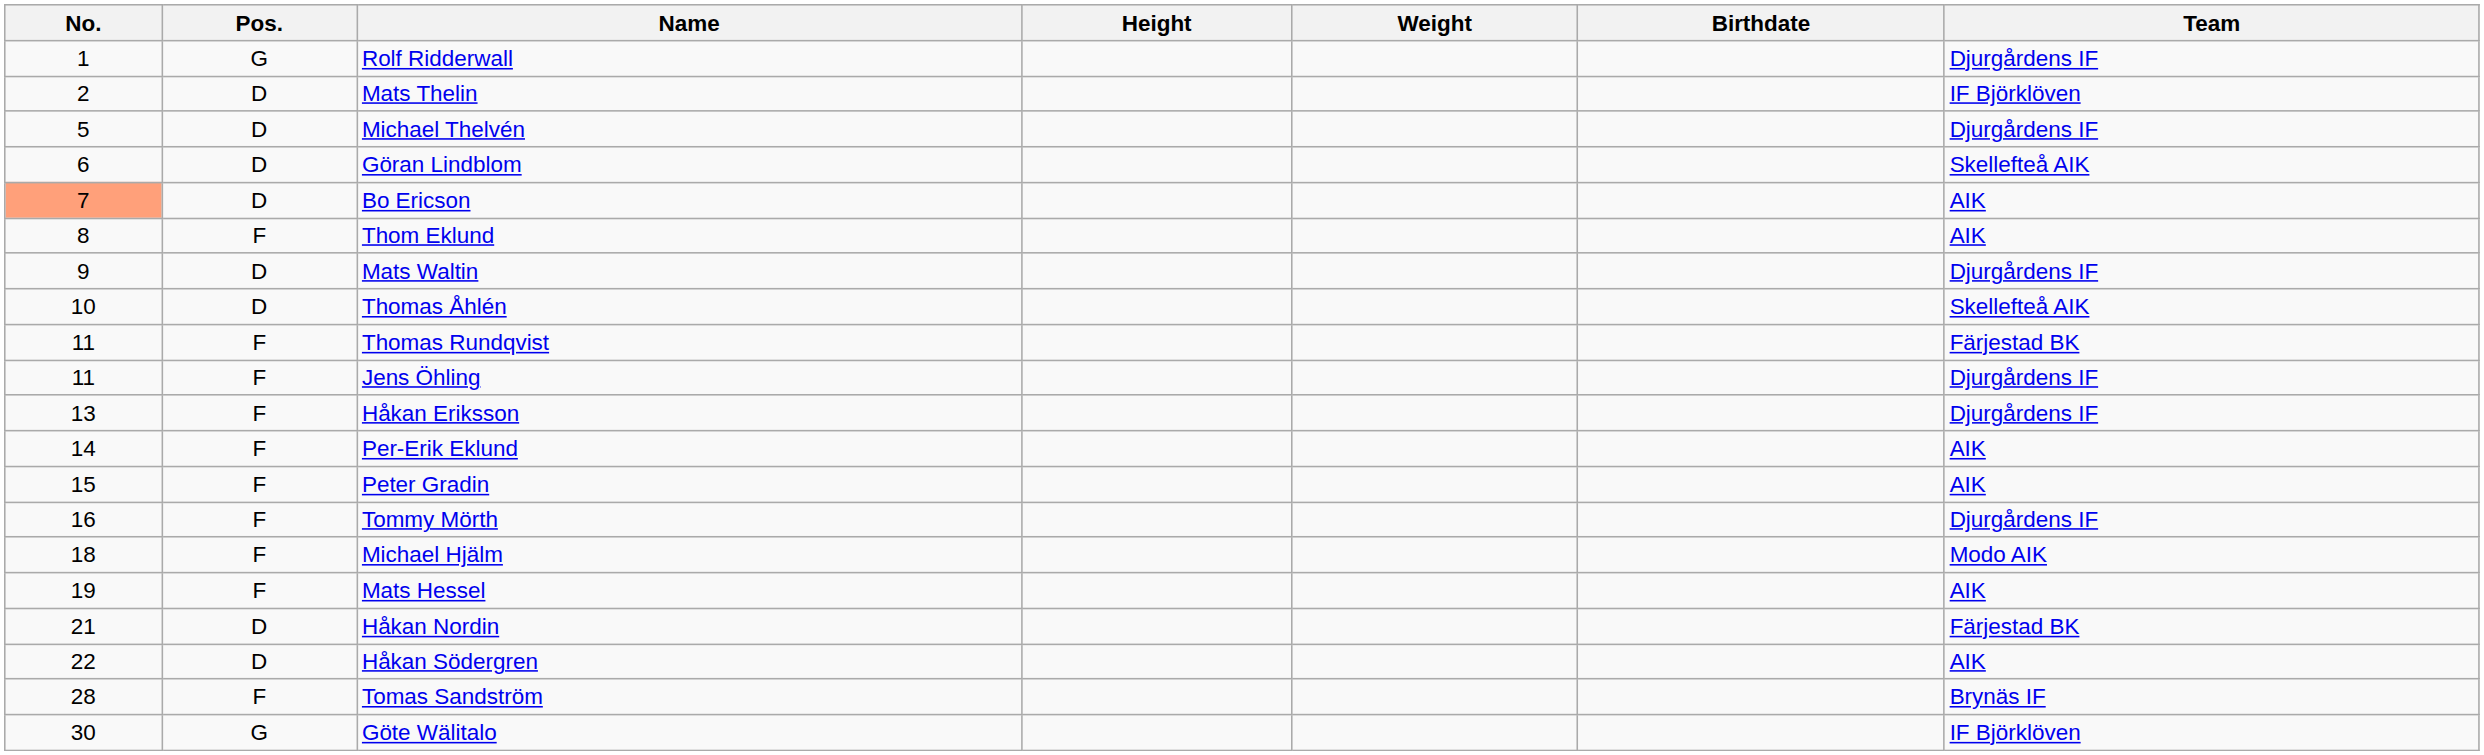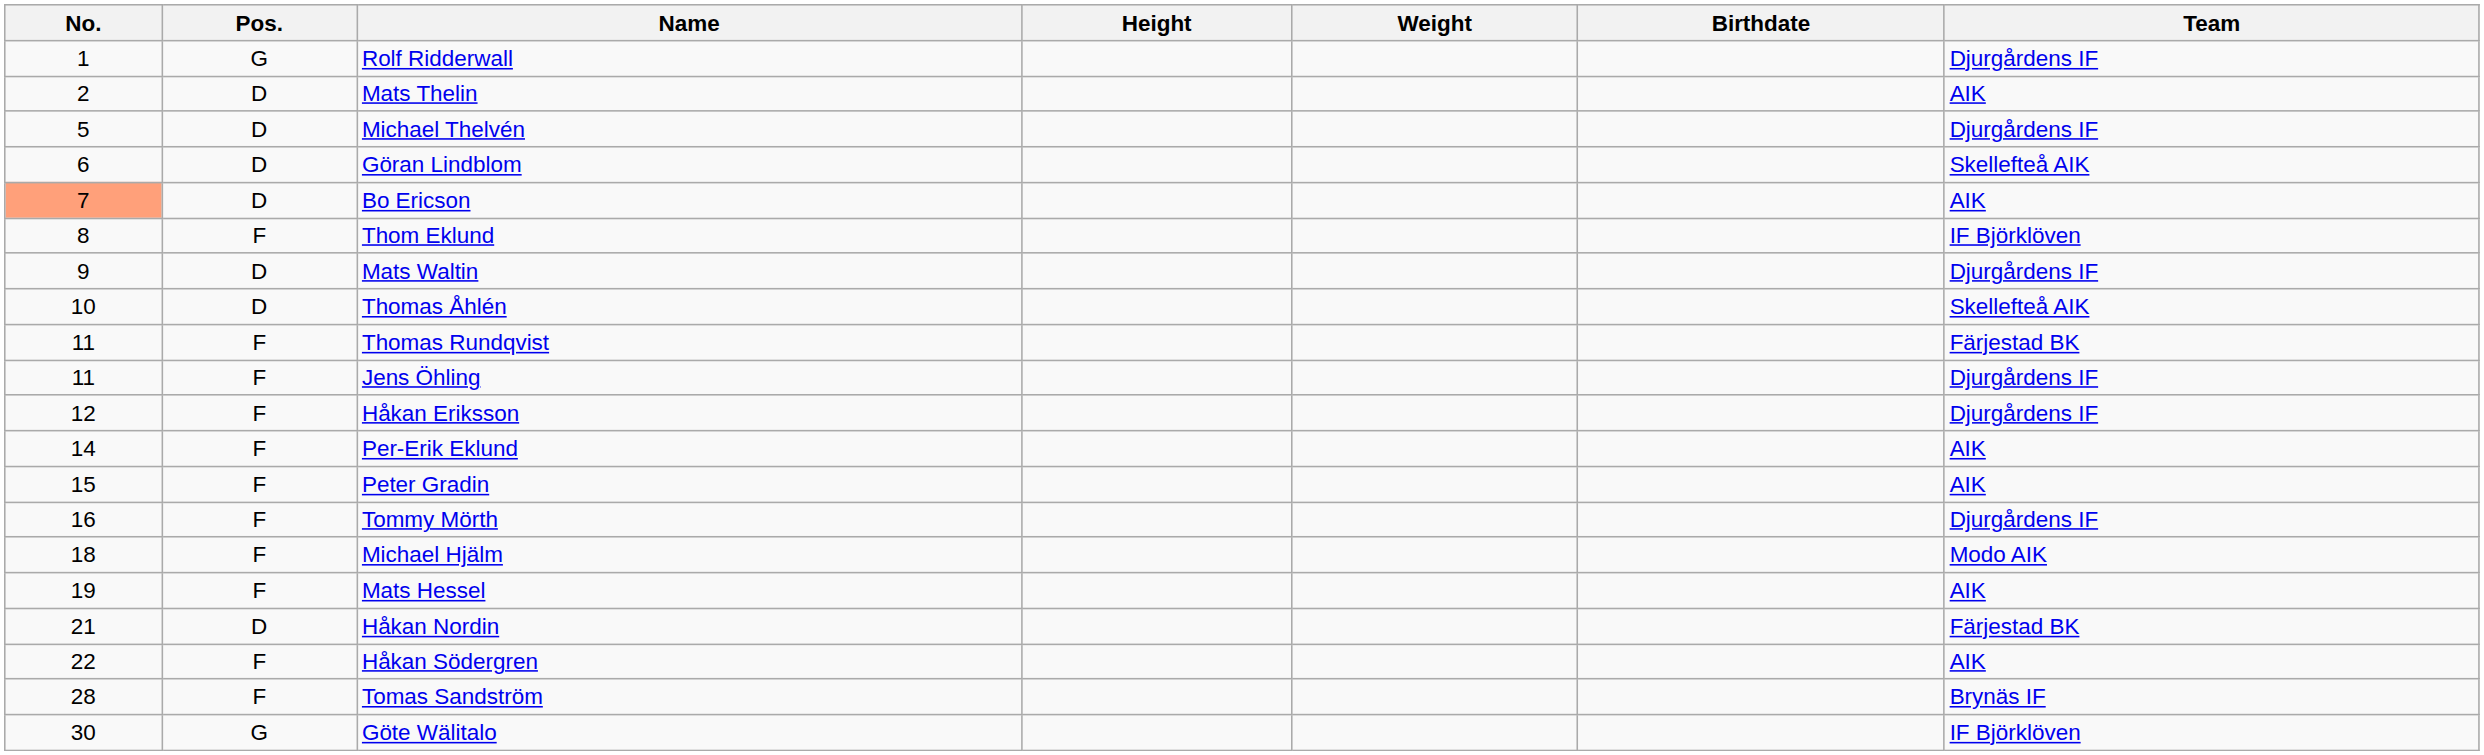 <table class="wikitable sortable" width="80%" style="font-size: 90%; text-align: center;">
 <tr>
 <th>No.</th>
 <th>Pos.</th>
 <th>Name</th>
 <th>Height</th>
 <th>Weight</th>
 <th>Birthdate</th>
 <th>Team</th>
 </tr>
 <tr>
 <td>1</td>
 <td>G</td>
 <td style="text-align:left;"><a href='#'>Rolf Ridderwall</a></td>
 <td></td>
 <td></td>
 <td style="text-align:right;"></td>
 <td style="text-align:left;"> <a href='#'>Djurgårdens IF</a></td>
 </tr>
 <tr>
 <td>2</td>
 <td>D</td>
 <td style="text-align:left;"><a href='#'>Mats Thelin</a></td>
 <td></td>
 <td></td>
 <td style="text-align:right;"></td>
-<td style="text-align:left;"> <a href='#'>IF Björklöven</a></td>
+<td style="text-align:left;"> <a href='#'>AIK</a></td>
 </tr>
 <tr>
 <td>5</td>
 <td>D</td>
 <td style="text-align:left;"><a href='#'>Michael Thelvén</a></td>
 <td></td>
 <td></td>
 <td style="text-align:right;"></td>
 <td style="text-align:left;"> <a href='#'>Djurgårdens IF</a></td>
 </tr>
 <tr>
 <td>6</td>
 <td>D</td>
 <td style="text-align:left;"><a href='#'>Göran Lindblom</a></td>
 <td></td>
 <td></td>
 <td style="text-align:right;"></td>
 <td style="text-align:left;"> <a href='#'>Skellefteå AIK</a></td>
 </tr>
 <tr>
 <td style="background: lightsalmon;">7</td>
 <td>D</td>
 <td style="text-align:left;"><a href='#'>Bo Ericson</a></td>
 <td></td>
 <td></td>
 <td style="text-align:right;"></td>
 <td style="text-align:left;"> <a href='#'>AIK</a></td>
 </tr>
 <tr>
 <td>8</td>
 <td>F</td>
 <td style="text-align:left;"><a href='#'>Thom Eklund</a></td>
 <td></td>
 <td></td>
 <td style="text-align:right;"></td>
-<td style="text-align:left;"> <a href='#'>AIK</a></td>
+<td style="text-align:left;"> <a href='#'>IF Björklöven</a></td>
 </tr>
 <tr>
 <td>9</td>
 <td>D</td>
 <td style="text-align:left;"><a href='#'>Mats Waltin</a></td>
 <td></td>
 <td></td>
 <td style="text-align:right;"></td>
 <td style="text-align:left;"> <a href='#'>Djurgårdens IF</a></td>
 </tr>
 <tr>
 <td>10</td>
 <td>D</td>
 <td style="text-align:left;"><a href='#'>Thomas Åhlén</a></td>
 <td></td>
 <td></td>
 <td style="text-align:right;"></td>
 <td style="text-align:left;"> <a href='#'>Skellefteå AIK</a></td>
 </tr>
 <tr>
 <td>11</td>
 <td>F</td>
 <td style="text-align:left;"><a href='#'>Thomas Rundqvist</a></td>
 <td></td>
 <td></td>
 <td style="text-align:right;"></td>
 <td style="text-align:left;"> <a href='#'>Färjestad BK</a></td>
 </tr>
 <tr>
 <td>11</td>
 <td>F</td>
 <td style="text-align:left;"><a href='#'>Jens Öhling</a></td>
 <td></td>
 <td></td>
 <td style="text-align:right;"></td>
 <td style="text-align:left;"> <a href='#'>Djurgårdens IF</a></td>
 </tr>
 <tr>
-<td>13</td>
+<td>12</td>
 <td>F</td>
 <td style="text-align:left;"><a href='#'>Håkan Eriksson</a></td>
 <td></td>
 <td></td>
 <td style="text-align:right;"></td>
 <td style="text-align:left;"> <a href='#'>Djurgårdens IF</a></td>
 </tr>
 <tr>
 <td>14</td>
 <td>F</td>
 <td style="text-align:left;"><a href='#'>Per-Erik Eklund</a></td>
 <td></td>
 <td></td>
 <td style="text-align:right;"></td>
 <td style="text-align:left;"> <a href='#'>AIK</a></td>
 </tr>
 <tr>
 <td>15</td>
 <td>F</td>
 <td style="text-align:left;"><a href='#'>Peter Gradin</a></td>
 <td></td>
 <td></td>
 <td style="text-align:right;"></td>
 <td style="text-align:left;"> <a href='#'>AIK</a></td>
 </tr>
 <tr>
 <td>16</td>
 <td>F</td>
 <td style="text-align:left;"><a href='#'>Tommy Mörth</a></td>
 <td></td>
 <td></td>
 <td style="text-align:right;"></td>
 <td style="text-align:left;"> <a href='#'>Djurgårdens IF</a></td>
 </tr>
 <tr>
 <td>18</td>
 <td>F</td>
 <td style="text-align:left;"><a href='#'>Michael Hjälm</a></td>
 <td></td>
 <td></td>
 <td style="text-align:right;"></td>
 <td style="text-align:left;"> <a href='#'>Modo AIK</a></td>
 </tr>
 <tr>
 <td>19</td>
 <td>F</td>
 <td style="text-align:left;"><a href='#'>Mats Hessel</a></td>
 <td></td>
 <td></td>
 <td style="text-align:right;"></td>
 <td style="text-align:left;"> <a href='#'>AIK</a></td>
 </tr>
 <tr>
 <td>21</td>
 <td>D</td>
 <td style="text-align:left;"><a href='#'>Håkan Nordin</a></td>
 <td></td>
 <td></td>
 <td style="text-align:right;"></td>
 <td style="text-align:left;"> <a href='#'>Färjestad BK</a></td>
 </tr>
 <tr>
 <td>22</td>
-<td>D</td>
+<td>F</td>
 <td style="text-align:left;"><a href='#'>Håkan Södergren</a></td>
 <td></td>
 <td></td>
 <td style="text-align:right;"></td>
 <td style="text-align:left;"> <a href='#'>AIK</a></td>
 </tr>
 <tr>
 <td>28</td>
 <td>F</td>
 <td style="text-align:left;"><a href='#'>Tomas Sandström</a></td>
 <td></td>
 <td></td>
 <td style="text-align:right;"></td>
 <td style="text-align:left;"> <a href='#'>Brynäs IF</a></td>
 </tr>
 <tr>
 <td>30</td>
 <td>G</td>
 <td style="text-align:left;"><a href='#'>Göte Wälitalo</a></td>
 <td></td>
 <td></td>
 <td style="text-align:right;"></td>
 <td style="text-align:left;"> <a href='#'>IF Björklöven</a></td>
 </tr>
 </table>
